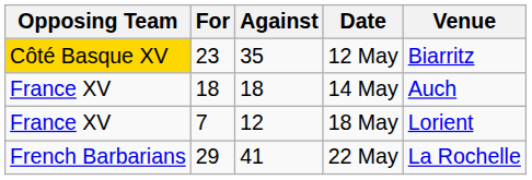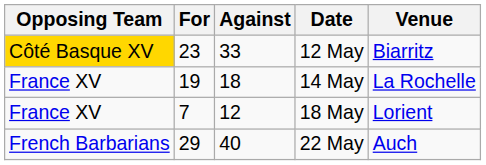 <table class="wikitable">
 <tr>
 <th>Opposing Team</th>
 <th>For</th>
 <th>Against</th>
 <th>Date</th>
 <th>Venue</th>
 </tr>
 <tr>
 <td style="background: gold;">Côté Basque XV</td>
 <td>23</td>
-<td>35</td>
+<td>33</td>
 <td>12 May</td>
 <td><a href='#'>Biarritz</a></td>
 </tr>
 <tr>
 <td><a href='#'>France</a> XV</td>
-<td>18</td>
+<td>19</td>
 <td>18</td>
 <td>14 May</td>
-<td><a href='#'>Auch</a></td>
+<td><a href='#'>La Rochelle</a></td>
 </tr>
 <tr>
 <td><a href='#'>France</a> XV</td>
 <td>7</td>
 <td>12</td>
 <td>18 May</td>
 <td><a href='#'>Lorient</a></td>
 </tr>
 <tr>
 <td><a href='#'>French Barbarians</a></td>
 <td>29</td>
-<td>41</td>
+<td>40</td>
 <td>22 May</td>
-<td><a href='#'>La Rochelle</a></td>
+<td><a href='#'>Auch</a></td>
 </tr>
 </table>
